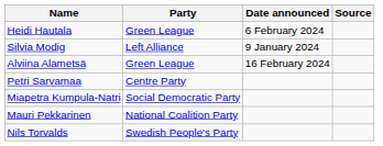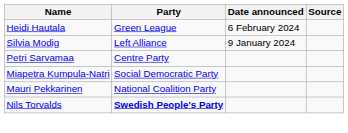 <table class="wikitable">
 <tr>
 <th>Name</th>
 <th>Party</th>
 <th>Date announced</th>
 <th>Source</th>
 </tr>
 <tr>
 <td><a href='#'>Heidi Hautala</a></td>
 <td><a href='#'>Green League</a></td>
 <td>6 February 2024</td>
 <td></td>
 </tr>
 <tr>
 <td><a href='#'>Silvia Modig</a></td>
 <td><a href='#'>Left Alliance</a></td>
 <td>9 January 2024</td>
-<td></td>
-</tr>
-<tr>
-<td><a href='#'>Alviina Alametsä</a></td>
-<td><a href='#'>Green League</a></td>
-<td>16 February 2024</td>
 <td></td>
 </tr>
 <tr>
 <td><a href='#'>Petri Sarvamaa</a></td>
 <td><a href='#'>Centre Party</a></td>
 <td></td>
 <td></td>
 </tr>
 <tr>
 <td><a href='#'>Miapetra Kumpula-Natri</a></td>
 <td><a href='#'>Social Democratic Party</a></td>
 <td></td>
 <td></td>
 </tr>
 <tr>
 <td><a href='#'>Mauri Pekkarinen</a></td>
 <td><a href='#'>National Coalition Party</a></td>
 <td></td>
 <td></td>
 </tr>
 <tr>
 <td><a href='#'>Nils Torvalds</a></td>
-<td><a href='#'>Swedish People's Party</a></td>
+<td><strong><a href='#'>Swedish People's Party</a></strong></td>
 <td></td>
 <td></td>
 </tr>
 </table>
